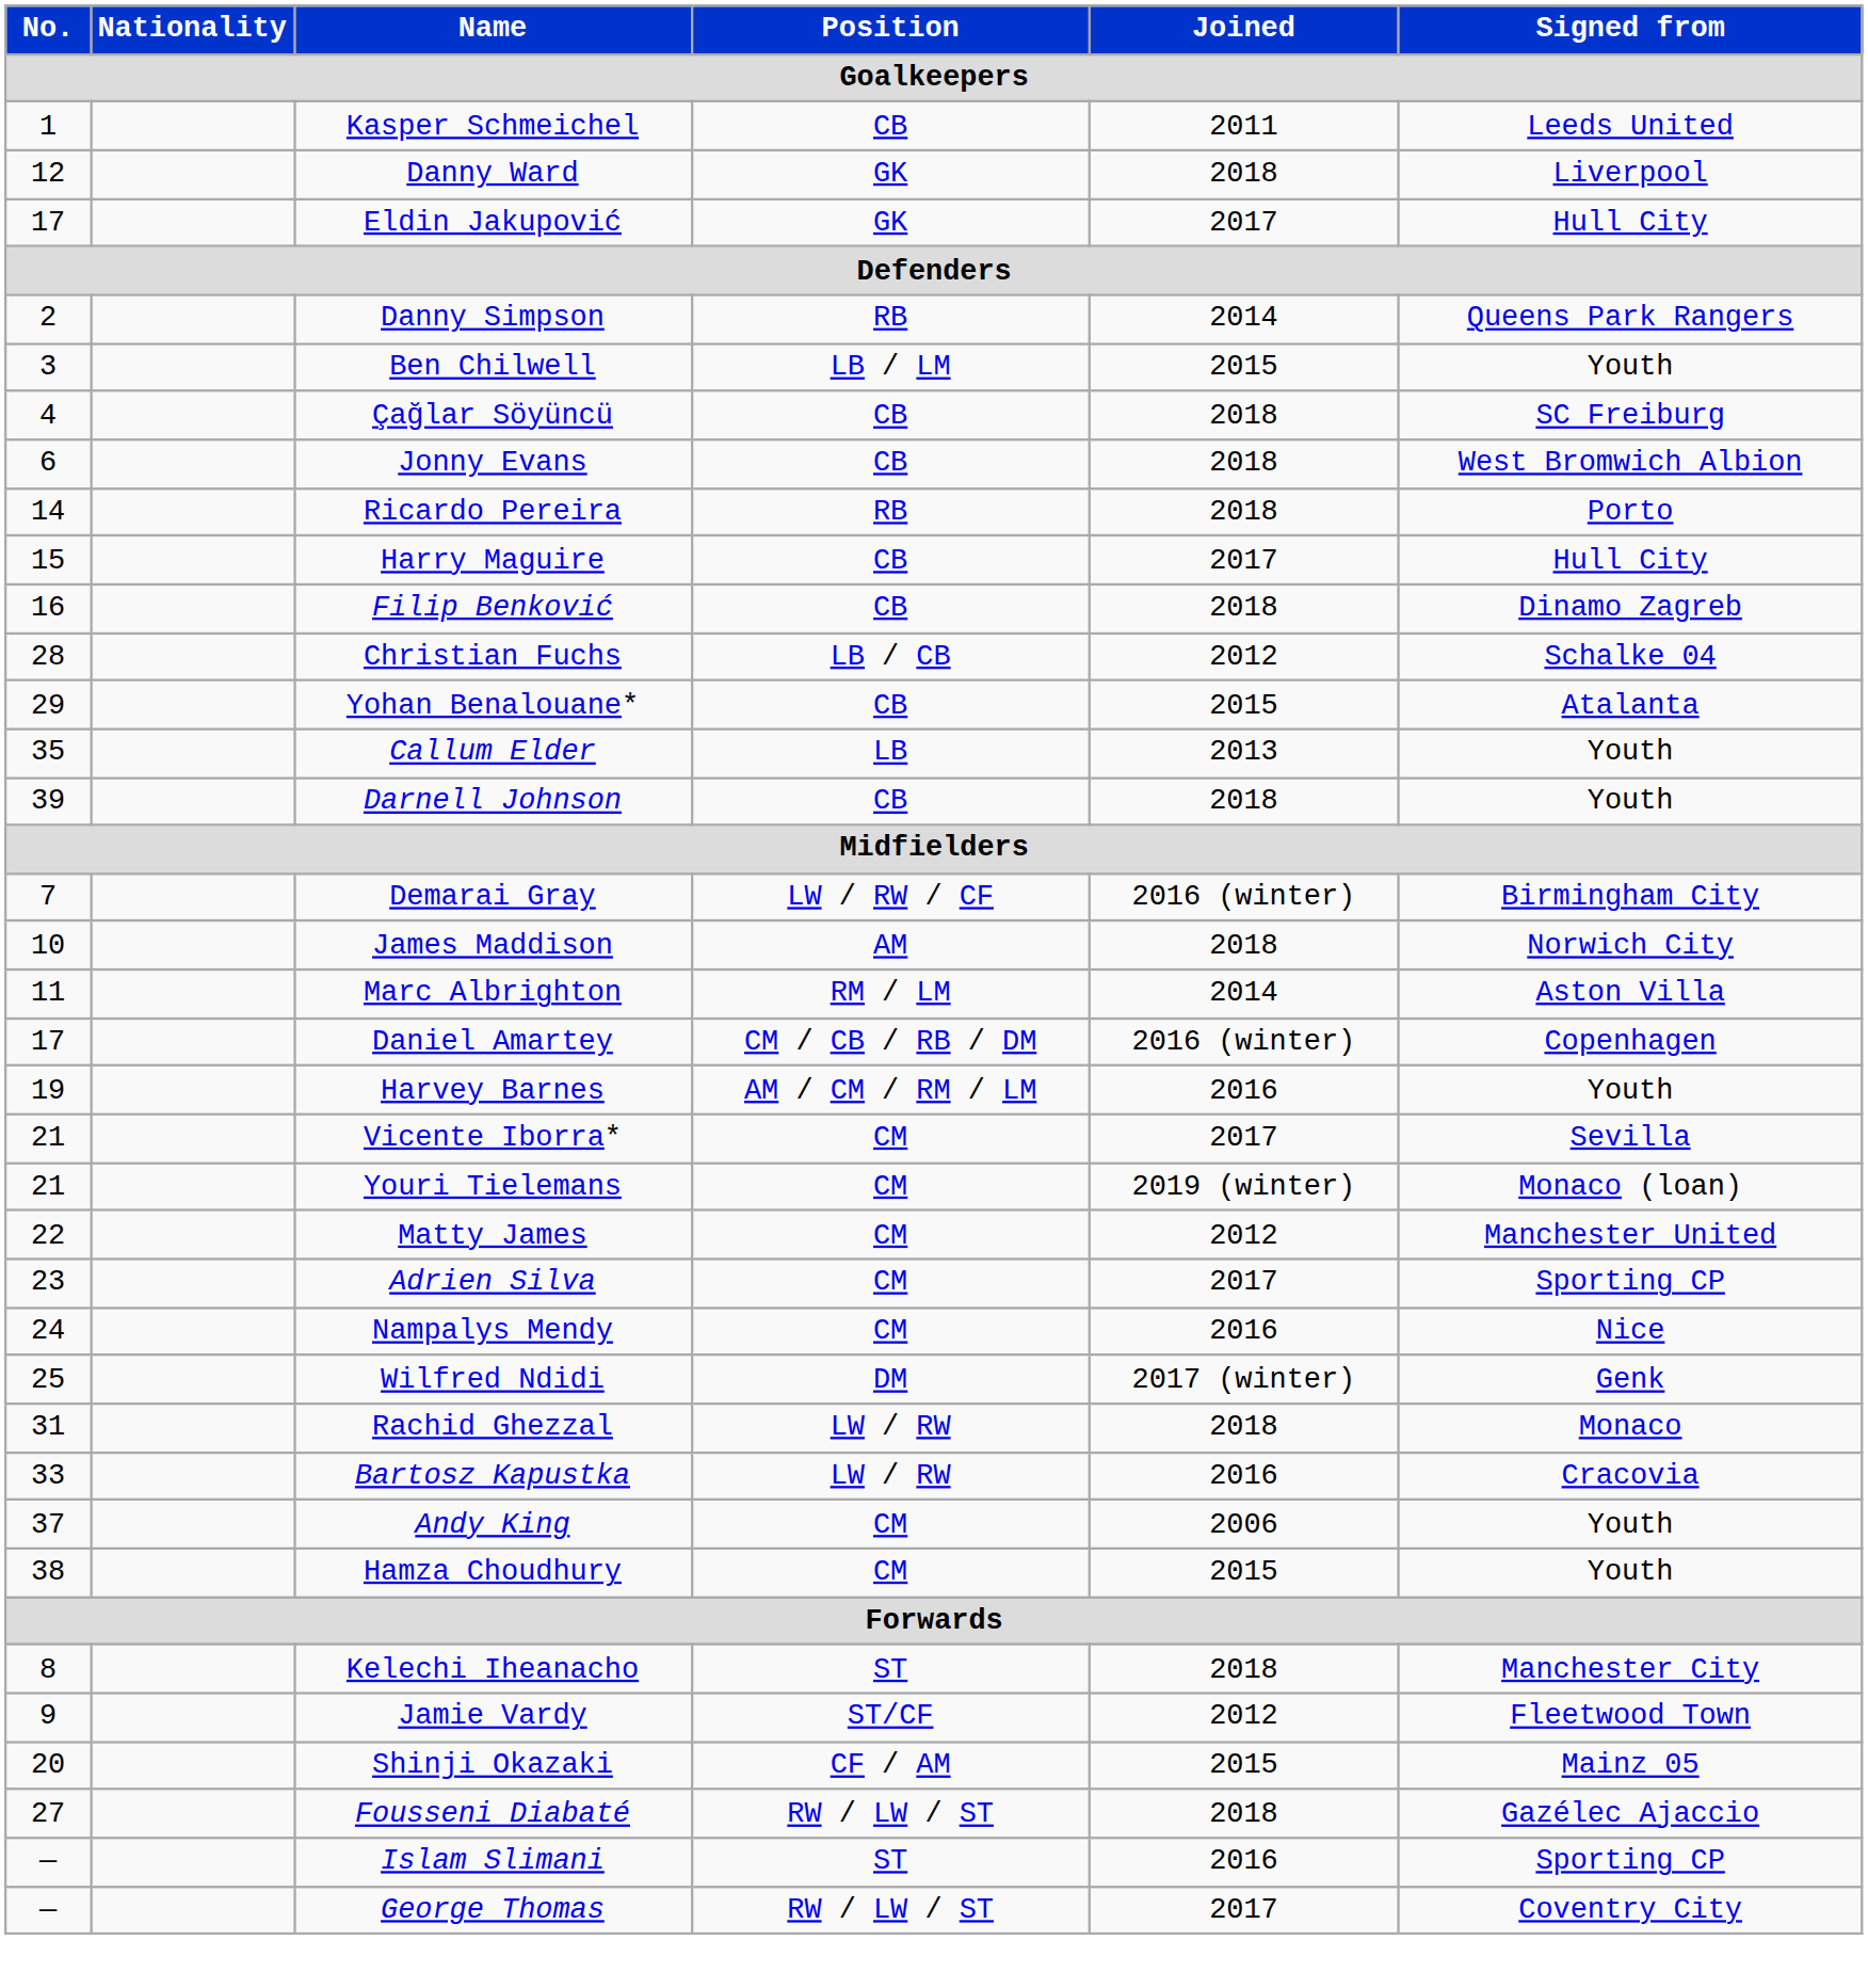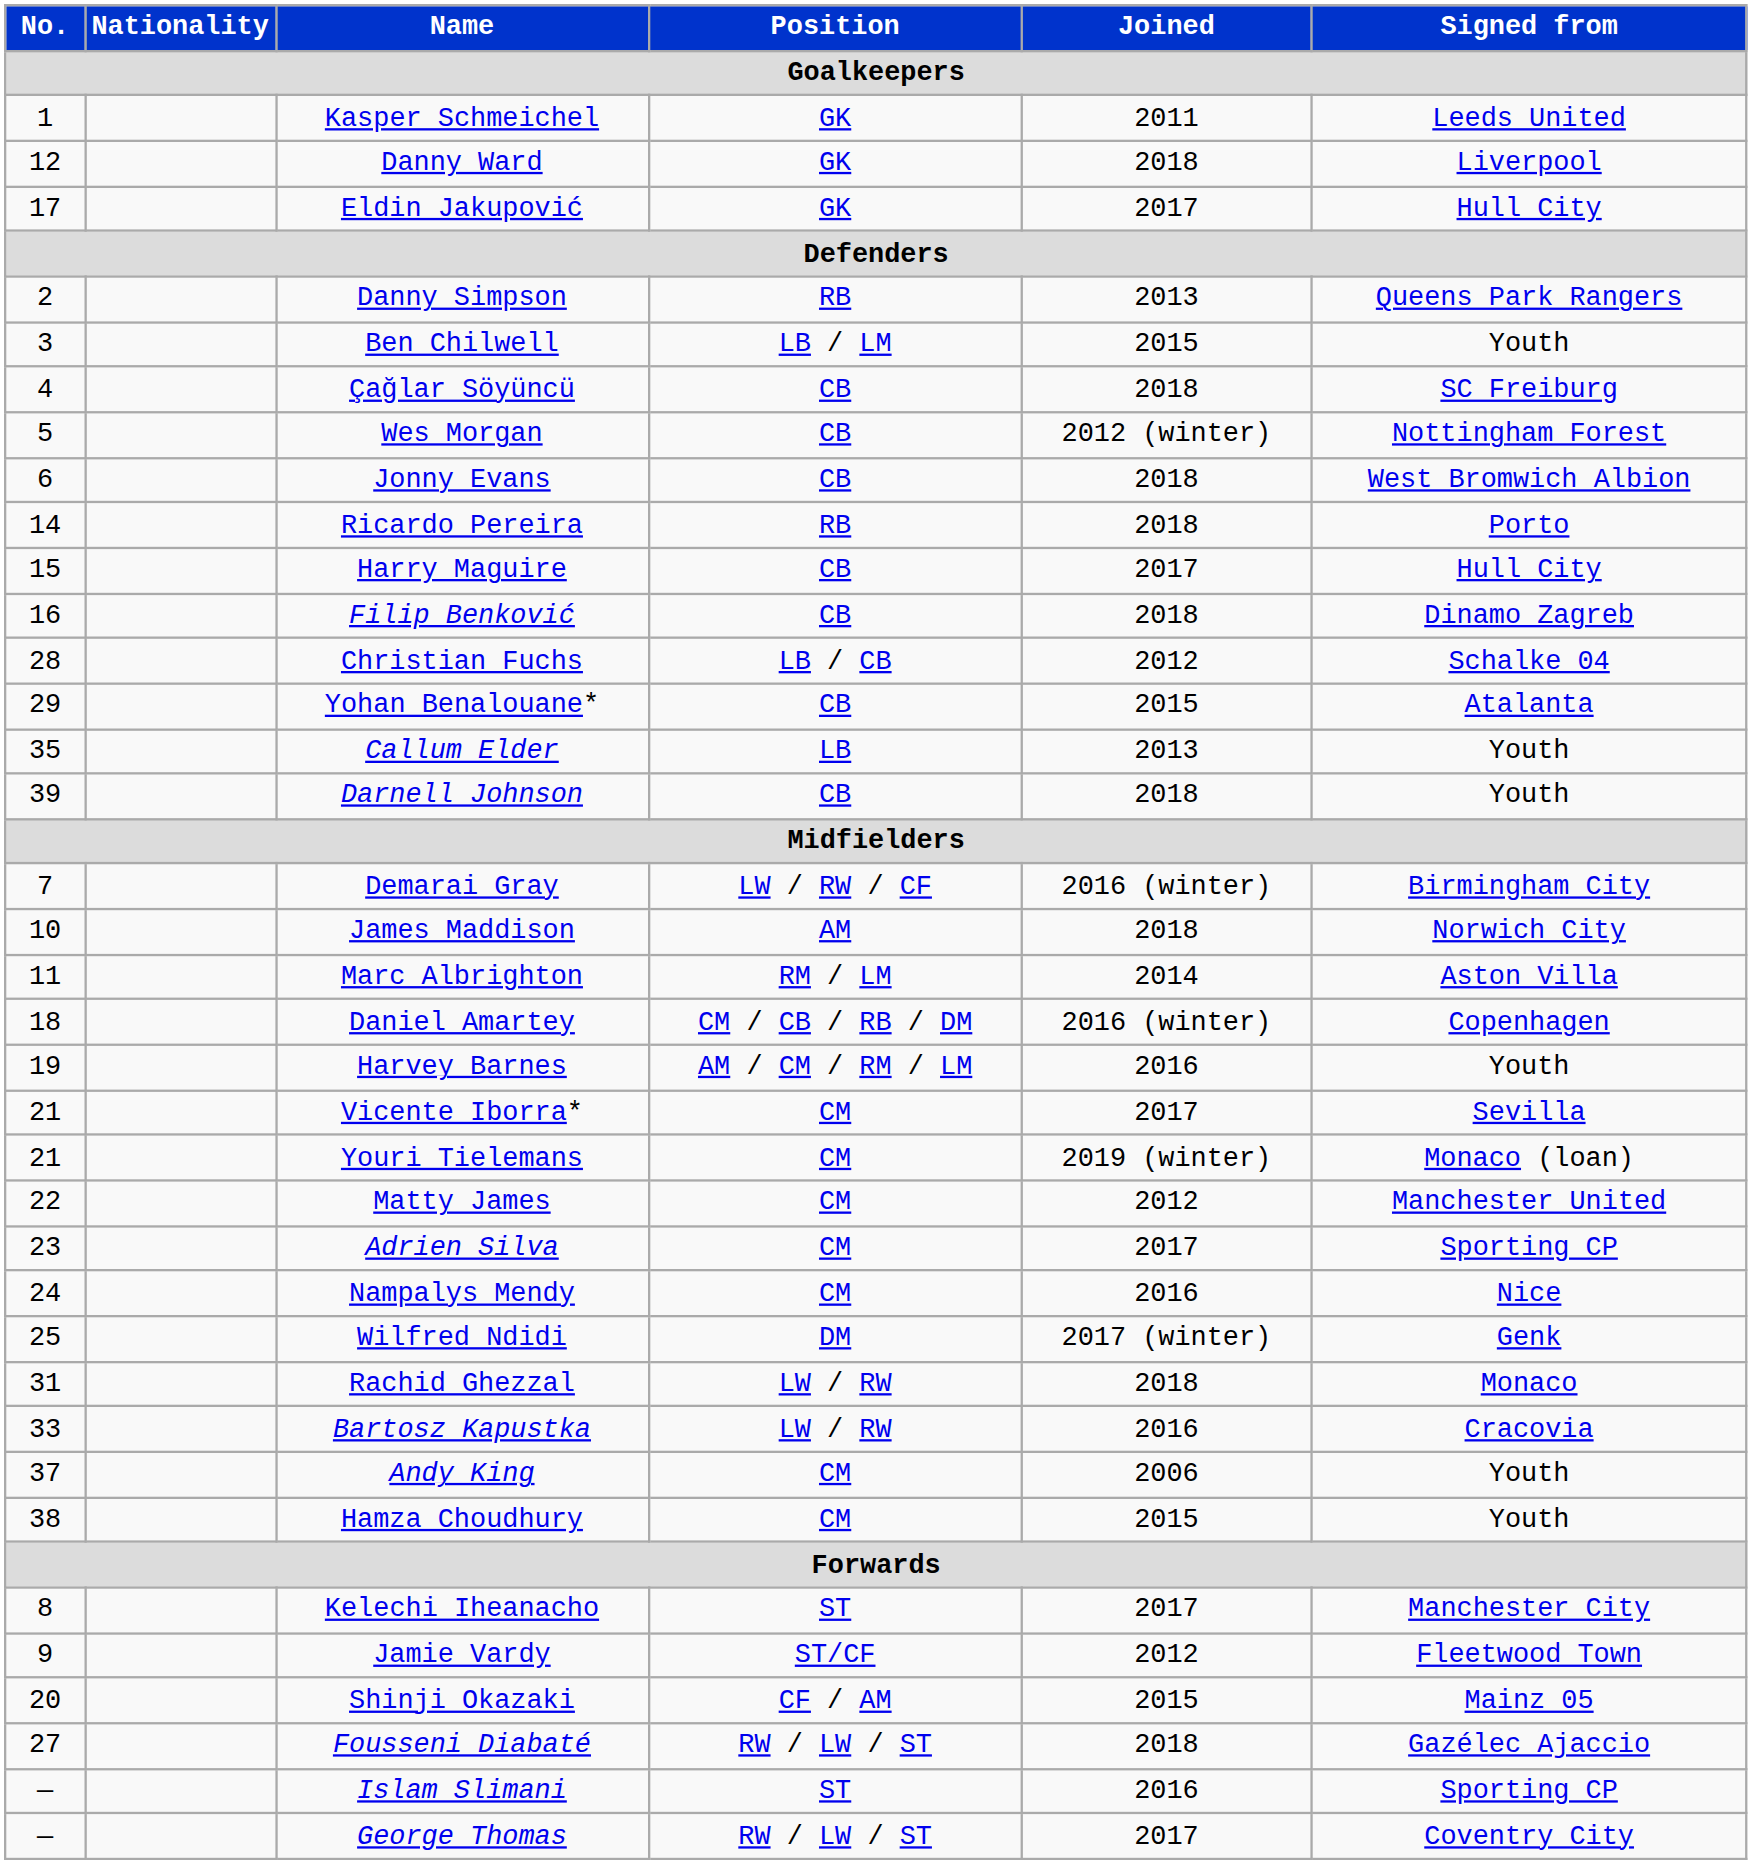 <table class="wikitable"  style="text-align:center; font-size:90%; width:60%;">
 <tr>
 <th style="background:#03c; color:white;">No.</th>
 <th style="background:#03c; color:white; width:55px;">Nationality</th>
 <th style="background:#03c; color:white;">Name</th>
 <th style="background:#03c; color:white;">Position</th>
 <th style="background:#03c; color:white;">Joined</th>
 <th style="background:#03c; color:white;">Signed from</th>
 </tr>
 <tr>
 <th colspan="6"  style="background:#DCDCDC;">Goalkeepers</th>
 </tr>
 <tr>
 <td>1</td>
 <td></td>
 <td><a href='#'>Kasper Schmeichel</a></td>
-<td><a href='#'>CB</a></td>
+<td><a href='#'>GK</a></td>
 <td>2011</td>
 <td> <a href='#'>Leeds United</a></td>
 </tr>
 <tr>
 <td>12</td>
 <td></td>
 <td><a href='#'>Danny Ward</a></td>
 <td><a href='#'>GK</a></td>
 <td>2018</td>
 <td> <a href='#'>Liverpool</a></td>
 </tr>
 <tr>
 <td>17</td>
 <td></td>
 <td><a href='#'>Eldin Jakupović</a></td>
 <td><a href='#'>GK</a></td>
 <td>2017</td>
 <td> <a href='#'>Hull City</a></td>
 </tr>
 <tr>
 <th colspan="6"  style="background:#DCDCDC;">Defenders</th>
 </tr>
 <tr>
 <td>2</td>
 <td></td>
 <td><a href='#'>Danny Simpson</a></td>
 <td><a href='#'>RB</a></td>
-<td>2014</td>
+<td>2013</td>
 <td> <a href='#'>Queens Park Rangers</a></td>
 </tr>
 <tr>
 <td>3</td>
 <td></td>
 <td><a href='#'>Ben Chilwell</a></td>
 <td><a href='#'>LB</a> / <a href='#'>LM</a></td>
 <td>2015</td>
 <td>Youth</td>
 </tr>
 <tr>
 <td>4</td>
 <td></td>
 <td><a href='#'>Çağlar Söyüncü</a></td>
 <td><a href='#'>CB</a></td>
 <td>2018</td>
 <td> <a href='#'>SC Freiburg</a></td>
+</tr>
+<tr>
+<td>5</td>
+<td></td>
+<td><a href='#'>Wes Morgan</a></td>
+<td><a href='#'>CB</a></td>
+<td>2012 (winter)</td>
+<td> <a href='#'>Nottingham Forest</a></td>
 </tr>
 <tr>
 <td>6</td>
 <td></td>
 <td><a href='#'>Jonny Evans</a></td>
 <td><a href='#'>CB</a></td>
 <td>2018</td>
 <td> <a href='#'>West Bromwich Albion</a></td>
 </tr>
 <tr>
 <td>14</td>
 <td></td>
 <td><a href='#'>Ricardo Pereira</a></td>
 <td><a href='#'>RB</a></td>
 <td>2018</td>
 <td> <a href='#'>Porto</a></td>
 </tr>
 <tr>
 <td>15</td>
 <td></td>
 <td><a href='#'>Harry Maguire</a></td>
 <td><a href='#'>CB</a></td>
 <td>2017</td>
 <td> <a href='#'>Hull City</a></td>
 </tr>
 <tr>
 <td>16</td>
 <td></td>
 <td><em><a href='#'>Filip Benković</a></em></td>
 <td><a href='#'>CB</a></td>
 <td>2018</td>
 <td> <a href='#'>Dinamo Zagreb</a></td>
 </tr>
 <tr>
 <td>28</td>
 <td></td>
 <td><a href='#'>Christian Fuchs</a></td>
 <td><a href='#'>LB</a> / <a href='#'>CB</a></td>
 <td>2012</td>
 <td> <a href='#'>Schalke 04</a></td>
 </tr>
 <tr>
 <td>29</td>
 <td></td>
 <td><a href='#'>Yohan Benalouane</a>*</td>
 <td><a href='#'>CB</a></td>
 <td>2015</td>
 <td> <a href='#'>Atalanta</a></td>
 </tr>
 <tr>
 <td>35</td>
 <td></td>
 <td><em><a href='#'>Callum Elder</a></em></td>
 <td><a href='#'>LB</a></td>
 <td>2013</td>
 <td>Youth</td>
 </tr>
 <tr>
 <td>39</td>
 <td></td>
 <td><em><a href='#'>Darnell Johnson</a></em></td>
 <td><a href='#'>CB</a></td>
 <td>2018</td>
 <td>Youth</td>
 </tr>
 <tr>
 <th colspan="6"  style="background:#DCDCDC;">Midfielders</th>
 </tr>
 <tr>
 <td>7</td>
 <td></td>
 <td><a href='#'>Demarai Gray</a></td>
 <td><a href='#'>LW</a> / <a href='#'>RW</a> / <a href='#'>CF</a></td>
 <td>2016 (winter)</td>
 <td> <a href='#'>Birmingham City</a></td>
 </tr>
 <tr>
 <td>10</td>
 <td></td>
 <td><a href='#'>James Maddison</a></td>
 <td><a href='#'>AM</a></td>
 <td>2018</td>
 <td> <a href='#'>Norwich City</a></td>
 </tr>
 <tr>
 <td>11</td>
 <td></td>
 <td><a href='#'>Marc Albrighton</a></td>
 <td><a href='#'>RM</a> / <a href='#'>LM</a></td>
 <td>2014</td>
 <td> <a href='#'>Aston Villa</a></td>
 </tr>
 <tr>
-<td>17</td>
+<td>18</td>
 <td></td>
 <td><a href='#'>Daniel Amartey</a></td>
 <td><a href='#'>CM</a> / <a href='#'>CB</a> / <a href='#'>RB</a> / <a href='#'>DM</a></td>
 <td>2016 (winter)</td>
 <td> <a href='#'>Copenhagen</a></td>
 </tr>
 <tr>
 <td>19</td>
 <td></td>
 <td><a href='#'>Harvey Barnes</a></td>
 <td><a href='#'>AM</a> / <a href='#'>CM</a> / <a href='#'>RM</a> / <a href='#'>LM</a></td>
 <td>2016</td>
 <td>Youth</td>
 </tr>
 <tr>
 <td>21</td>
 <td></td>
 <td><a href='#'>Vicente Iborra</a>*</td>
 <td><a href='#'>CM</a></td>
 <td>2017</td>
 <td> <a href='#'>Sevilla</a></td>
 </tr>
 <tr>
 <td>21</td>
 <td></td>
 <td><a href='#'>Youri Tielemans</a></td>
 <td><a href='#'>CM</a></td>
 <td>2019 (winter)</td>
 <td> <a href='#'>Monaco</a> (loan)</td>
 </tr>
 <tr>
 <td>22</td>
 <td></td>
 <td><a href='#'>Matty James</a></td>
 <td><a href='#'>CM</a></td>
 <td>2012</td>
 <td> <a href='#'>Manchester United</a></td>
 </tr>
 <tr>
 <td>23</td>
 <td></td>
 <td><em><a href='#'>Adrien Silva</a></em></td>
 <td><a href='#'>CM</a></td>
 <td>2017</td>
 <td> <a href='#'>Sporting CP</a></td>
 </tr>
 <tr>
 <td>24</td>
 <td></td>
 <td><a href='#'>Nampalys Mendy</a></td>
 <td><a href='#'>CM</a></td>
 <td>2016</td>
 <td> <a href='#'>Nice</a></td>
 </tr>
 <tr>
 <td>25</td>
 <td></td>
 <td><a href='#'>Wilfred Ndidi</a></td>
 <td><a href='#'>DM</a></td>
 <td>2017 (winter)</td>
 <td> <a href='#'>Genk</a></td>
 </tr>
 <tr>
 <td>31</td>
 <td></td>
 <td><a href='#'>Rachid Ghezzal</a></td>
 <td><a href='#'>LW</a> / <a href='#'>RW</a></td>
 <td>2018</td>
 <td> <a href='#'>Monaco</a></td>
 </tr>
 <tr>
 <td>33</td>
 <td></td>
 <td><em><a href='#'>Bartosz Kapustka</a></em></td>
 <td><a href='#'>LW</a> / <a href='#'>RW</a></td>
 <td>2016</td>
 <td> <a href='#'>Cracovia</a></td>
 </tr>
 <tr>
 <td>37</td>
 <td></td>
 <td><em><a href='#'>Andy King</a></em></td>
 <td><a href='#'>CM</a></td>
 <td>2006</td>
 <td>Youth</td>
 </tr>
 <tr>
 <td>38</td>
 <td></td>
 <td><a href='#'>Hamza Choudhury</a></td>
 <td><a href='#'>CM</a></td>
 <td>2015</td>
 <td>Youth</td>
 </tr>
 <tr>
 <th colspan="6"  style="background:#DCDCDC;">Forwards</th>
 </tr>
 <tr>
 <td>8</td>
 <td></td>
 <td><a href='#'>Kelechi Iheanacho</a></td>
 <td><a href='#'>ST</a></td>
-<td>2018</td>
+<td>2017</td>
 <td> <a href='#'>Manchester City</a></td>
 </tr>
 <tr>
 <td>9</td>
 <td></td>
 <td><a href='#'>Jamie Vardy</a></td>
 <td><a href='#'>ST/CF</a></td>
 <td>2012</td>
 <td> <a href='#'>Fleetwood Town</a></td>
 </tr>
 <tr>
 <td>20</td>
 <td></td>
 <td><a href='#'>Shinji Okazaki</a></td>
 <td><a href='#'>CF</a> / <a href='#'>AM</a></td>
 <td>2015</td>
 <td> <a href='#'>Mainz 05</a></td>
 </tr>
 <tr>
 <td>27</td>
 <td></td>
 <td><em><a href='#'>Fousseni Diabaté</a></em></td>
 <td><a href='#'>RW</a> / <a href='#'>LW</a> / <a href='#'>ST</a></td>
 <td>2018</td>
 <td> <a href='#'>Gazélec Ajaccio</a></td>
 </tr>
 <tr>
 <td>—</td>
 <td></td>
 <td><em><a href='#'>Islam Slimani</a></em></td>
 <td><a href='#'>ST</a></td>
 <td>2016</td>
 <td> <a href='#'>Sporting CP</a></td>
 </tr>
 <tr>
 <td>—</td>
 <td></td>
 <td><em><a href='#'>George Thomas</a></em></td>
 <td><a href='#'>RW</a> / <a href='#'>LW</a> / <a href='#'>ST</a></td>
 <td>2017</td>
 <td> <a href='#'>Coventry City</a></td>
 </tr>
 </table>
